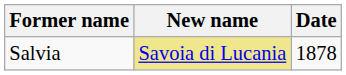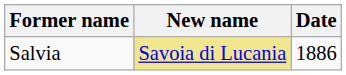 <table class="wikitable sortable">
 <tr>
 <th>Former name</th>
 <th>New name</th>
 <th>Date</th>
 </tr>
 <tr>
 <td>Salvia</td>
 <td style="background: khaki;"><a href='#'>Savoia di Lucania</a></td>
-<td>1878</td>
+<td>1886</td>
 </tr>
 </table>
